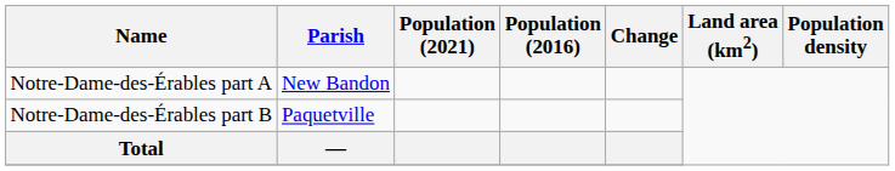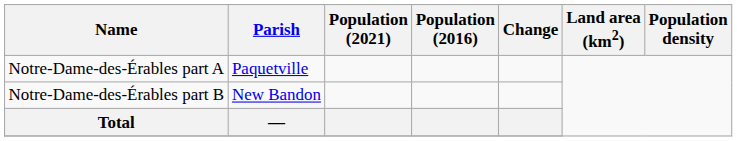 <table class="wikitable sortable collapsible">
 <tr>
 <th scope="col">Name</th>
 <th scope="col"><a href='#'>Parish</a></th>
 <th scope="col">Population<br>(2021)</th>
 <th scope="col">Population<br>(2016)</th>
 <th scope="col">Change</th>
 <th scope="col">Land area<br>(km<sup>2</sup>)</th>
 <th scope="col">Population<br>density</th>
 </tr>
 <tr>
 <td scope="row">Notre-Dame-des-Érables part A</td>
-<td><a href='#'>New Bandon</a></td>
+<td><a href='#'>Paquetville</a></td>
 <td></td>
 <td align=center></td>
 <td align=center></td>
 </tr>
 <tr>
 <td scope="row">Notre-Dame-des-Érables part B</td>
-<td><a href='#'>Paquetville</a></td>
+<td><a href='#'>New Bandon</a></td>
 <td></td>
 <td align=center></td>
 <td align=center></td>
 </tr>
 <tr class="sortbottom" align="center" style="background: #f2f2f2;">
 <td><strong>Total</strong></td>
 <td align=center><strong>—</strong></td>
 <td></td>
 <td align=center><strong></strong></td>
 <td><strong></strong></td>
 </tr>
 <tr>
 </tr>
 </table>
